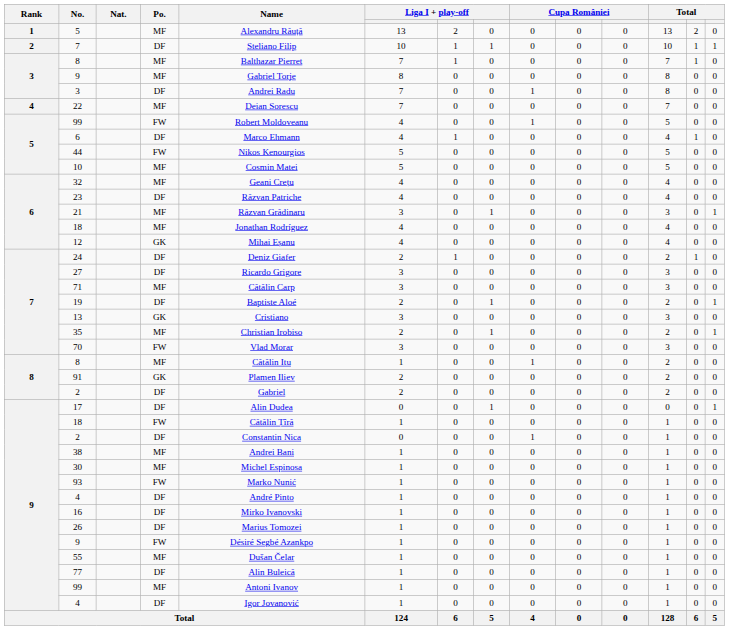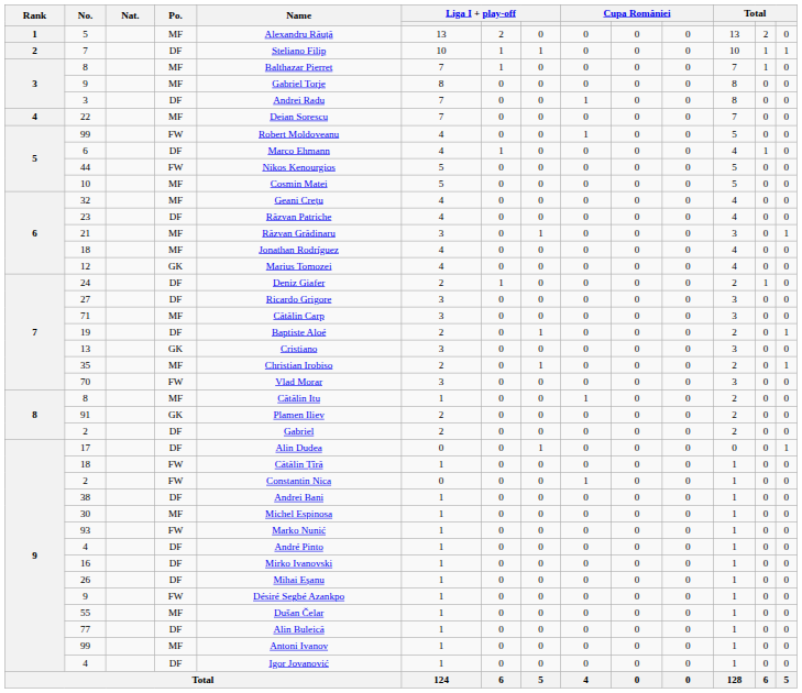 <table class="wikitable" style="text-align:center; font-size:95%; width:95%;">
 <tr>
 <th rowspan=2>Rank</th>
 <th rowspan=2>No.</th>
 <th rowspan=2>Nat.</th>
 <th rowspan=2>Po.</th>
 <th rowspan=2>Name</th>
 <th colspan=3><a href='#'>Liga I</a> + <a href='#'>play-off</a></th>
 <th colspan=3><a href='#'>Cupa României</a></th>
 <th colspan=3>Total</th>
 </tr>
 <tr>
 <th></th>
 <th></th>
 <th></th>
 <th></th>
 <th></th>
 <th></th>
 <th></th>
 <th></th>
 <th></th>
 </tr>
 <tr>
 <th rowspan=1>1</th>
 <td>5</td>
 <td></td>
 <td>MF</td>
 <td><a href='#'>Alexandru Răuță</a></td>
 <td>13</td>
 <td>2</td>
 <td>0</td>
 <td>0</td>
 <td>0</td>
 <td>0</td>
 <td>13</td>
 <td>2</td>
 <td>0</td>
 </tr>
 <tr>
 <th rowspan=1>2</th>
 <td>7</td>
 <td></td>
 <td>DF</td>
 <td><a href='#'>Steliano Filip</a></td>
 <td>10</td>
 <td>1</td>
 <td>1</td>
 <td>0</td>
 <td>0</td>
 <td>0</td>
 <td>10</td>
 <td>1</td>
 <td>1</td>
 </tr>
 <tr>
 <th rowspan=3>3</th>
 <td>8</td>
 <td></td>
 <td>MF</td>
 <td><a href='#'>Balthazar Pierret</a></td>
 <td>7</td>
 <td>1</td>
 <td>0</td>
 <td>0</td>
 <td>0</td>
 <td>0</td>
 <td>7</td>
 <td>1</td>
 <td>0</td>
 </tr>
 <tr>
 <td>9</td>
 <td></td>
 <td>MF</td>
 <td><a href='#'>Gabriel Torje</a></td>
 <td>8</td>
 <td>0</td>
 <td>0</td>
 <td>0</td>
 <td>0</td>
 <td>0</td>
 <td>8</td>
 <td>0</td>
 <td>0</td>
 </tr>
 <tr>
 <td>3</td>
 <td></td>
 <td>DF</td>
 <td><a href='#'>Andrei Radu</a></td>
 <td>7</td>
 <td>0</td>
 <td>0</td>
 <td>1</td>
 <td>0</td>
 <td>0</td>
 <td>8</td>
 <td>0</td>
 <td>0</td>
 </tr>
 <tr>
 <th rowspan=1>4</th>
 <td>22</td>
 <td></td>
 <td>MF</td>
 <td><a href='#'>Deian Sorescu</a></td>
 <td>7</td>
 <td>0</td>
 <td>0</td>
 <td>0</td>
 <td>0</td>
 <td>0</td>
 <td>7</td>
 <td>0</td>
 <td>0</td>
 </tr>
 <tr>
 <th rowspan=4>5</th>
 <td>99</td>
 <td></td>
 <td>FW</td>
 <td><a href='#'>Robert Moldoveanu</a></td>
 <td>4</td>
 <td>0</td>
 <td>0</td>
 <td>1</td>
 <td>0</td>
 <td>0</td>
 <td>5</td>
 <td>0</td>
 <td>0</td>
 </tr>
 <tr>
 <td>6</td>
 <td></td>
 <td>DF</td>
 <td><a href='#'>Marco Ehmann</a></td>
 <td>4</td>
 <td>1</td>
 <td>0</td>
 <td>0</td>
 <td>0</td>
 <td>0</td>
 <td>4</td>
 <td>1</td>
 <td>0</td>
 </tr>
 <tr>
 <td>44</td>
 <td></td>
 <td>FW</td>
 <td><a href='#'>Nikos Kenourgios</a></td>
 <td>5</td>
 <td>0</td>
 <td>0</td>
 <td>0</td>
 <td>0</td>
 <td>0</td>
 <td>5</td>
 <td>0</td>
 <td>0</td>
 </tr>
 <tr>
 <td>10</td>
 <td></td>
 <td>MF</td>
 <td><a href='#'>Cosmin Matei</a></td>
 <td>5</td>
 <td>0</td>
 <td>0</td>
 <td>0</td>
 <td>0</td>
 <td>0</td>
 <td>5</td>
 <td>0</td>
 <td>0</td>
 </tr>
 <tr>
 <th rowspan=5>6</th>
 <td>32</td>
 <td></td>
 <td>MF</td>
 <td><a href='#'>Geani Crețu</a></td>
 <td>4</td>
 <td>0</td>
 <td>0</td>
 <td>0</td>
 <td>0</td>
 <td>0</td>
 <td>4</td>
 <td>0</td>
 <td>0</td>
 </tr>
 <tr>
 <td>23</td>
 <td></td>
 <td>DF</td>
 <td><a href='#'>Răzvan Patriche</a></td>
 <td>4</td>
 <td>0</td>
 <td>0</td>
 <td>0</td>
 <td>0</td>
 <td>0</td>
 <td>4</td>
 <td>0</td>
 <td>0</td>
 </tr>
 <tr>
 <td>21</td>
 <td></td>
 <td>MF</td>
 <td><a href='#'>Răzvan Grădinaru</a></td>
 <td>3</td>
 <td>0</td>
 <td>1</td>
 <td>0</td>
 <td>0</td>
 <td>0</td>
 <td>3</td>
 <td>0</td>
 <td>1</td>
 </tr>
 <tr>
 <td>18</td>
 <td></td>
 <td>MF</td>
 <td><a href='#'>Jonathan Rodríguez</a></td>
 <td>4</td>
 <td>0</td>
 <td>0</td>
 <td>0</td>
 <td>0</td>
 <td>0</td>
 <td>4</td>
 <td>0</td>
 <td>0</td>
 </tr>
 <tr>
 <td>12</td>
 <td></td>
 <td>GK</td>
-<td><a href='#'>Mihai Eșanu</a></td>
+<td><a href='#'>Marius Tomozei</a></td>
 <td>4</td>
 <td>0</td>
 <td>0</td>
 <td>0</td>
 <td>0</td>
 <td>0</td>
 <td>4</td>
 <td>0</td>
 <td>0</td>
 </tr>
 <tr>
 <th rowspan=7>7</th>
 <td>24</td>
 <td></td>
 <td>DF</td>
 <td><a href='#'>Deniz Giafer</a></td>
 <td>2</td>
 <td>1</td>
 <td>0</td>
 <td>0</td>
 <td>0</td>
 <td>0</td>
 <td>2</td>
 <td>1</td>
 <td>0</td>
 </tr>
 <tr>
 <td>27</td>
 <td></td>
 <td>DF</td>
 <td><a href='#'>Ricardo Grigore</a></td>
 <td>3</td>
 <td>0</td>
 <td>0</td>
 <td>0</td>
 <td>0</td>
 <td>0</td>
 <td>3</td>
 <td>0</td>
 <td>0</td>
 </tr>
 <tr>
 <td>71</td>
 <td></td>
 <td>MF</td>
 <td><a href='#'>Cătălin Carp</a></td>
 <td>3</td>
 <td>0</td>
 <td>0</td>
 <td>0</td>
 <td>0</td>
 <td>0</td>
 <td>3</td>
 <td>0</td>
 <td>0</td>
 </tr>
 <tr>
 <td>19</td>
 <td></td>
 <td>DF</td>
 <td><a href='#'>Baptiste Aloé</a></td>
 <td>2</td>
 <td>0</td>
 <td>1</td>
 <td>0</td>
 <td>0</td>
 <td>0</td>
 <td>2</td>
 <td>0</td>
 <td>1</td>
 </tr>
 <tr>
 <td>13</td>
 <td></td>
 <td>GK</td>
 <td><a href='#'>Cristiano</a></td>
 <td>3</td>
 <td>0</td>
 <td>0</td>
 <td>0</td>
 <td>0</td>
 <td>0</td>
 <td>3</td>
 <td>0</td>
 <td>0</td>
 </tr>
 <tr>
 <td>35</td>
 <td></td>
 <td>MF</td>
 <td><a href='#'>Christian Irobiso</a></td>
 <td>2</td>
 <td>0</td>
 <td>1</td>
 <td>0</td>
 <td>0</td>
 <td>0</td>
 <td>2</td>
 <td>0</td>
 <td>1</td>
 </tr>
 <tr>
 <td>70</td>
 <td></td>
 <td>FW</td>
 <td><a href='#'>Vlad Morar</a></td>
 <td>3</td>
 <td>0</td>
 <td>0</td>
 <td>0</td>
 <td>0</td>
 <td>0</td>
 <td>3</td>
 <td>0</td>
 <td>0</td>
 </tr>
 <tr>
 <th rowspan=3>8</th>
 <td>8</td>
 <td></td>
 <td>MF</td>
 <td><a href='#'>Cătălin Itu</a></td>
 <td>1</td>
 <td>0</td>
 <td>0</td>
 <td>1</td>
 <td>0</td>
 <td>0</td>
 <td>2</td>
 <td>0</td>
 <td>0</td>
 </tr>
 <tr>
 <td>91</td>
 <td></td>
 <td>GK</td>
 <td><a href='#'>Plamen Iliev</a></td>
 <td>2</td>
 <td>0</td>
 <td>0</td>
 <td>0</td>
 <td>0</td>
 <td>0</td>
 <td>2</td>
 <td>0</td>
 <td>0</td>
 </tr>
 <tr>
 <td>2</td>
 <td></td>
 <td>DF</td>
 <td><a href='#'>Gabriel</a></td>
 <td>2</td>
 <td>0</td>
 <td>0</td>
 <td>0</td>
 <td>0</td>
 <td>0</td>
 <td>2</td>
 <td>0</td>
 <td>0</td>
 </tr>
 <tr>
 <th rowspan=14>9</th>
 <td>17</td>
 <td></td>
 <td>DF</td>
 <td><a href='#'>Alin Dudea</a></td>
 <td>0</td>
 <td>0</td>
 <td>1</td>
 <td>0</td>
 <td>0</td>
 <td>0</td>
 <td>0</td>
 <td>0</td>
 <td>1</td>
 </tr>
 <tr>
 <td>18</td>
 <td></td>
 <td>FW</td>
 <td><a href='#'>Cătălin Țîră</a></td>
 <td>1</td>
 <td>0</td>
 <td>0</td>
 <td>0</td>
 <td>0</td>
 <td>0</td>
 <td>1</td>
 <td>0</td>
 <td>0</td>
 </tr>
 <tr>
 <td>2</td>
 <td></td>
-<td>DF</td>
+<td>FW</td>
 <td><a href='#'>Constantin Nica</a></td>
 <td>0</td>
 <td>0</td>
 <td>0</td>
 <td>1</td>
 <td>0</td>
 <td>0</td>
 <td>1</td>
 <td>0</td>
 <td>0</td>
 </tr>
 <tr>
 <td>38</td>
 <td></td>
-<td>MF</td>
+<td>DF</td>
 <td><a href='#'>Andrei Bani</a></td>
 <td>1</td>
 <td>0</td>
 <td>0</td>
 <td>0</td>
 <td>0</td>
 <td>0</td>
 <td>1</td>
 <td>0</td>
 <td>0</td>
 </tr>
 <tr>
 <td>30</td>
 <td></td>
 <td>MF</td>
 <td><a href='#'>Michel Espinosa</a></td>
 <td>1</td>
 <td>0</td>
 <td>0</td>
 <td>0</td>
 <td>0</td>
 <td>0</td>
 <td>1</td>
 <td>0</td>
 <td>0</td>
 </tr>
 <tr>
 <td>93</td>
 <td></td>
 <td>FW</td>
 <td><a href='#'>Marko Nunić</a></td>
 <td>1</td>
 <td>0</td>
 <td>0</td>
 <td>0</td>
 <td>0</td>
 <td>0</td>
 <td>1</td>
 <td>0</td>
 <td>0</td>
 </tr>
 <tr>
 <td>4</td>
 <td></td>
 <td>DF</td>
 <td><a href='#'>André Pinto</a></td>
 <td>1</td>
 <td>0</td>
 <td>0</td>
 <td>0</td>
 <td>0</td>
 <td>0</td>
 <td>1</td>
 <td>0</td>
 <td>0</td>
 </tr>
 <tr>
 <td>16</td>
 <td></td>
 <td>DF</td>
 <td><a href='#'>Mirko Ivanovski</a></td>
 <td>1</td>
 <td>0</td>
 <td>0</td>
 <td>0</td>
 <td>0</td>
 <td>0</td>
 <td>1</td>
 <td>0</td>
 <td>0</td>
 </tr>
 <tr>
 <td>26</td>
 <td></td>
 <td>DF</td>
-<td><a href='#'>Marius Tomozei</a></td>
+<td><a href='#'>Mihai Eșanu</a></td>
 <td>1</td>
 <td>0</td>
 <td>0</td>
 <td>0</td>
 <td>0</td>
 <td>0</td>
 <td>1</td>
 <td>0</td>
 <td>0</td>
 </tr>
 <tr>
 <td>9</td>
 <td></td>
 <td>FW</td>
 <td><a href='#'>Désiré Segbé Azankpo</a></td>
 <td>1</td>
 <td>0</td>
 <td>0</td>
 <td>0</td>
 <td>0</td>
 <td>0</td>
 <td>1</td>
 <td>0</td>
 <td>0</td>
 </tr>
 <tr>
 <td>55</td>
 <td></td>
 <td>MF</td>
 <td><a href='#'>Dušan Čelar</a></td>
 <td>1</td>
 <td>0</td>
 <td>0</td>
 <td>0</td>
 <td>0</td>
 <td>0</td>
 <td>1</td>
 <td>0</td>
 <td>0</td>
 </tr>
 <tr>
 <td>77</td>
 <td></td>
 <td>DF</td>
 <td><a href='#'>Alin Buleică</a></td>
 <td>1</td>
 <td>0</td>
 <td>0</td>
 <td>0</td>
 <td>0</td>
 <td>0</td>
 <td>1</td>
 <td>0</td>
 <td>0</td>
 </tr>
 <tr>
 <td>99</td>
 <td></td>
 <td>MF</td>
 <td><a href='#'>Antoni Ivanov</a></td>
 <td>1</td>
 <td>0</td>
 <td>0</td>
 <td>0</td>
 <td>0</td>
 <td>0</td>
 <td>1</td>
 <td>0</td>
 <td>0</td>
 </tr>
 <tr>
 <td>4</td>
 <td></td>
 <td>DF</td>
 <td><a href='#'>Igor Jovanović</a></td>
 <td>1</td>
 <td>0</td>
 <td>0</td>
 <td>0</td>
 <td>0</td>
 <td>0</td>
 <td>1</td>
 <td>0</td>
 <td>0</td>
 </tr>
 <tr>
 <th colspan=5>Total</th>
 <th>124</th>
 <th>6</th>
 <th>5</th>
 <th>4</th>
 <th>0</th>
 <th>0</th>
 <th>128</th>
 <th>6</th>
 <th>5</th>
 </tr>
 </table>
